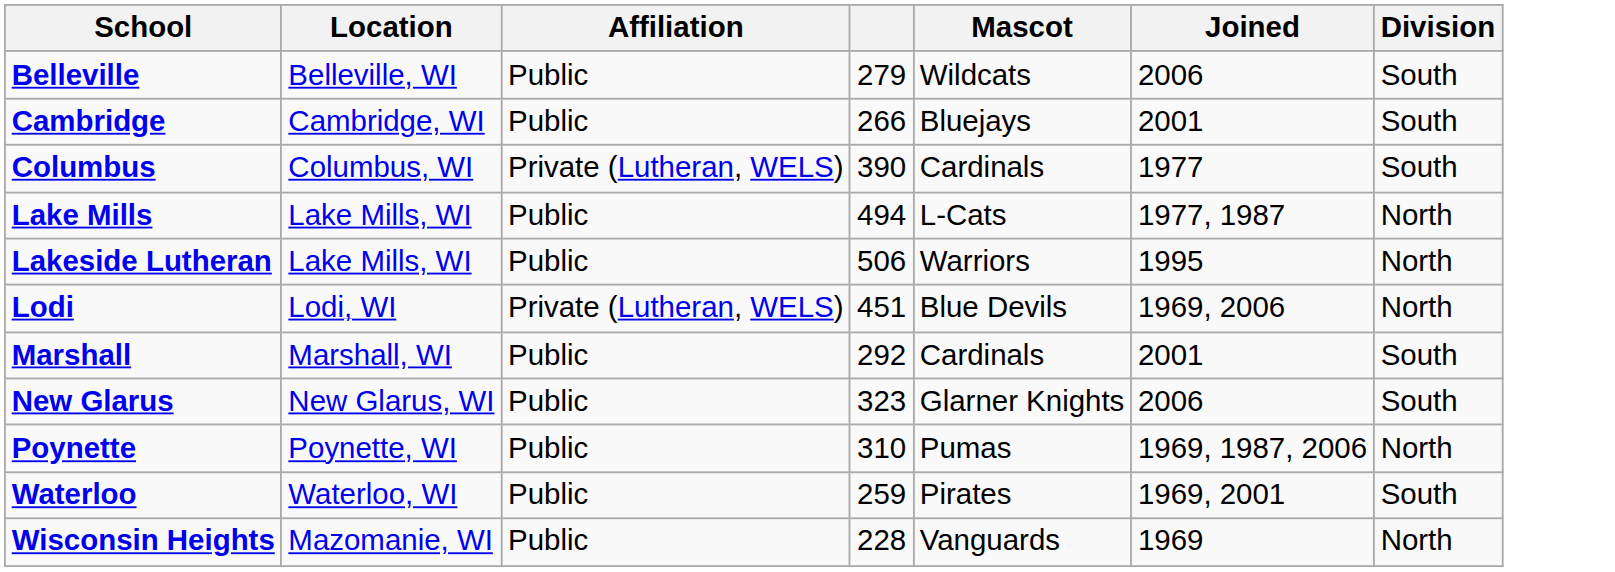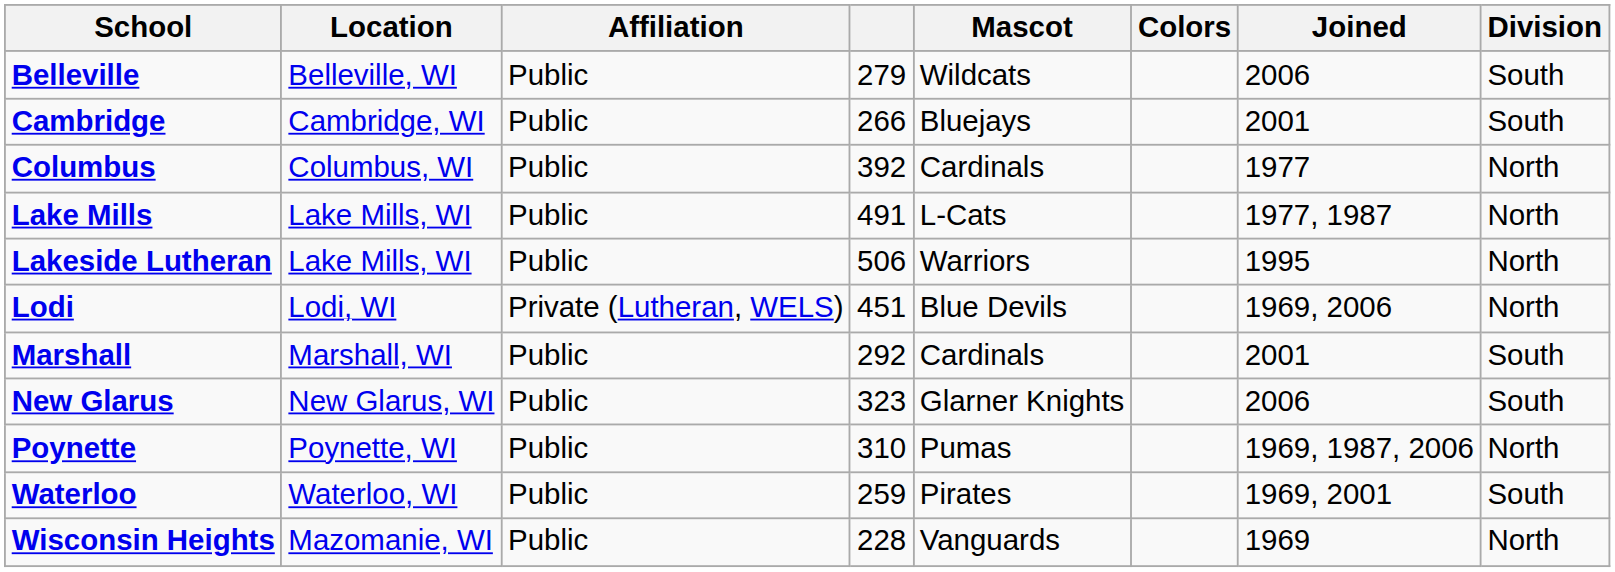 <table class="wikitable sortable">
 <tr>
 <th>School</th>
 <th>Location</th>
 <th>Affiliation</th>
 <th></th>
 <th>Mascot</th>
+<th>Colors</th>
 <th>Joined</th>
 <th>Division</th>
 </tr>
 <tr>
 <td><a href='#'><strong>Belleville</strong></a></td>
 <td><a href='#'>Belleville, WI</a></td>
 <td>Public</td>
 <td>279</td>
 <td>Wildcats</td>
+<td> </td>
 <td>2006</td>
 <td>South</td>
 </tr>
 <tr>
 <td><a href='#'><strong>Cambridge</strong></a></td>
 <td><a href='#'>Cambridge, WI</a></td>
 <td>Public</td>
 <td>266</td>
 <td>Bluejays</td>
+<td> </td>
 <td>2001</td>
 <td>South</td>
 </tr>
 <tr>
 <td><a href='#'><strong>Columbus</strong></a></td>
 <td><a href='#'>Columbus, WI</a></td>
-<td>Private (<a href='#'>Lutheran</a>, <a href='#'>WELS</a>)</td>
-<td>390</td>
+<td>Public</td>
+<td>392</td>
 <td>Cardinals</td>
+<td> </td>
 <td>1977</td>
-<td>South</td>
+<td>North</td>
 </tr>
 <tr>
 <td><a href='#'><strong>Lake Mills</strong></a></td>
 <td><a href='#'>Lake Mills, WI</a></td>
 <td>Public</td>
-<td>494</td>
+<td>491</td>
 <td>L-Cats</td>
+<td> </td>
 <td>1977, 1987</td>
 <td>North</td>
 </tr>
 <tr>
 <td><a href='#'><strong>Lakeside Lutheran</strong></a></td>
 <td><a href='#'>Lake Mills, WI</a></td>
 <td>Public</td>
 <td>506</td>
 <td>Warriors</td>
+<td> </td>
 <td>1995</td>
 <td>North</td>
 </tr>
 <tr>
 <td><a href='#'><strong>Lodi</strong></a></td>
 <td><a href='#'>Lodi, WI</a></td>
 <td>Private (<a href='#'>Lutheran</a>, <a href='#'>WELS</a>)</td>
 <td>451</td>
 <td>Blue Devils</td>
+<td> </td>
 <td>1969, 2006</td>
 <td>North</td>
 </tr>
 <tr>
 <td><a href='#'><strong>Marshall</strong></a></td>
 <td><a href='#'>Marshall, WI</a></td>
 <td>Public</td>
 <td>292</td>
 <td>Cardinals</td>
+<td> </td>
 <td>2001</td>
 <td>South</td>
 </tr>
 <tr>
 <td><a href='#'><strong>New Glarus</strong></a></td>
 <td><a href='#'>New Glarus, WI</a></td>
 <td>Public</td>
 <td>323</td>
 <td>Glarner Knights</td>
+<td> </td>
 <td>2006</td>
 <td>South</td>
 </tr>
 <tr>
 <td><a href='#'><strong>Poynette</strong></a></td>
 <td><a href='#'>Poynette, WI</a></td>
 <td>Public</td>
 <td>310</td>
 <td>Pumas</td>
+<td> </td>
 <td>1969, 1987, 2006</td>
 <td>North</td>
 </tr>
 <tr>
 <td><a href='#'><strong>Waterloo</strong></a></td>
 <td><a href='#'>Waterloo, WI</a></td>
 <td>Public</td>
 <td>259</td>
 <td>Pirates</td>
+<td> </td>
 <td>1969, 2001</td>
 <td>South</td>
 </tr>
 <tr>
 <td><a href='#'><strong>Wisconsin Heights</strong></a></td>
 <td><a href='#'>Mazomanie, WI</a></td>
 <td>Public</td>
 <td>228</td>
 <td>Vanguards</td>
+<td> </td>
 <td>1969</td>
 <td>North</td>
 </tr>
 </table>
